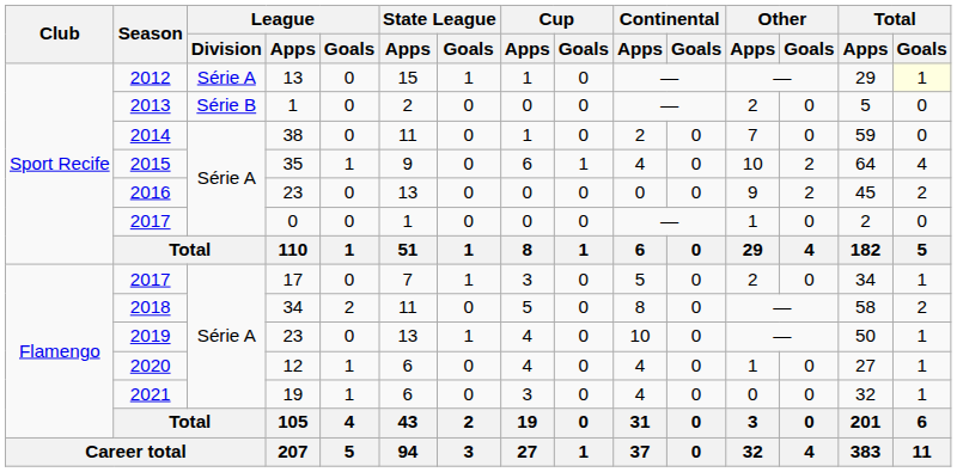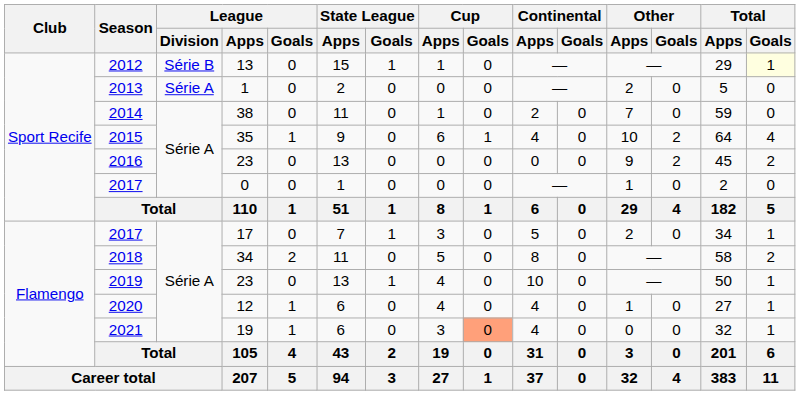 <table class="wikitable" style="text-align: center;">
 <tr>
 <th rowspan="2">Club</th>
 <th rowspan="2">Season</th>
 <th colspan="3">League</th>
 <th colspan="2">State League</th>
 <th colspan="2">Cup</th>
 <th colspan="2">Continental</th>
 <th colspan="2">Other</th>
 <th colspan="2">Total</th>
 </tr>
 <tr>
 <th>Division</th>
 <th>Apps</th>
 <th>Goals</th>
 <th>Apps</th>
 <th>Goals</th>
 <th>Apps</th>
 <th>Goals</th>
 <th>Apps</th>
 <th>Goals</th>
 <th>Apps</th>
 <th>Goals</th>
 <th>Apps</th>
 <th>Goals</th>
 </tr>
 <tr>
 <td rowspan="7" valign="center"><a href='#'>Sport Recife</a></td>
 <td><a href='#'>2012</a></td>
-<td valign="center"><a href='#'>Série A</a></td>
+<td valign="center"><a href='#'>Série B</a></td>
 <td>13</td>
 <td>0</td>
 <td>15</td>
 <td>1</td>
 <td>1</td>
 <td>0</td>
 <td colspan="2">—</td>
 <td colspan="2">—</td>
 <td>29</td>
 <td style="background: lightyellow;">1</td>
 </tr>
 <tr>
 <td><a href='#'>2013</a></td>
-<td valign="center"><a href='#'>Série B</a></td>
+<td valign="center"><a href='#'>Série A</a></td>
 <td>1</td>
 <td>0</td>
 <td>2</td>
 <td>0</td>
 <td>0</td>
 <td>0</td>
 <td colspan="2">—</td>
 <td>2</td>
 <td>0</td>
 <td>5</td>
 <td>0</td>
 </tr>
 <tr>
 <td><a href='#'>2014</a></td>
 <td rowspan="4" valign="center">Série A</td>
 <td>38</td>
 <td>0</td>
 <td>11</td>
 <td>0</td>
 <td>1</td>
 <td>0</td>
 <td>2</td>
 <td>0</td>
 <td>7</td>
 <td>0</td>
 <td>59</td>
 <td>0</td>
 </tr>
 <tr>
 <td><a href='#'>2015</a></td>
 <td>35</td>
 <td>1</td>
 <td>9</td>
 <td>0</td>
 <td>6</td>
 <td>1</td>
 <td>4</td>
 <td>0</td>
 <td>10</td>
 <td>2</td>
 <td>64</td>
 <td>4</td>
 </tr>
 <tr>
 <td><a href='#'>2016</a></td>
 <td>23</td>
 <td>0</td>
 <td>13</td>
 <td>0</td>
 <td>0</td>
 <td>0</td>
 <td>0</td>
 <td>0</td>
 <td>9</td>
 <td>2</td>
 <td>45</td>
 <td>2</td>
 </tr>
 <tr>
 <td><a href='#'>2017</a></td>
 <td>0</td>
 <td>0</td>
 <td>1</td>
 <td>0</td>
 <td>0</td>
 <td>0</td>
 <td colspan="2">—</td>
 <td>1</td>
 <td>0</td>
 <td>2</td>
 <td>0</td>
 </tr>
 <tr>
 <th colspan="2"><strong>Total</strong></th>
 <th>110</th>
 <th>1</th>
 <th>51</th>
 <th>1</th>
 <th>8</th>
 <th>1</th>
 <th>6</th>
 <th>0</th>
 <th>29</th>
 <th>4</th>
 <th>182</th>
 <th>5</th>
 </tr>
 <tr>
 <td rowspan="6" valign="center"><a href='#'>Flamengo</a></td>
 <td><a href='#'>2017</a></td>
 <td rowspan="5">Série A</td>
 <td>17</td>
 <td>0</td>
 <td>7</td>
 <td>1</td>
 <td>3</td>
 <td>0</td>
 <td>5</td>
 <td>0</td>
 <td>2</td>
 <td>0</td>
 <td>34</td>
 <td>1</td>
 </tr>
 <tr>
 <td><a href='#'>2018</a></td>
 <td>34</td>
 <td>2</td>
 <td>11</td>
 <td>0</td>
 <td>5</td>
 <td>0</td>
 <td>8</td>
 <td>0</td>
 <td colspan="2">—</td>
 <td>58</td>
 <td>2</td>
 </tr>
 <tr>
 <td><a href='#'>2019</a></td>
 <td>23</td>
 <td>0</td>
 <td>13</td>
 <td>1</td>
 <td>4</td>
 <td>0</td>
 <td>10</td>
 <td>0</td>
 <td colspan="2">—</td>
 <td>50</td>
 <td>1</td>
 </tr>
 <tr>
 <td><a href='#'>2020</a></td>
 <td>12</td>
 <td>1</td>
 <td>6</td>
 <td>0</td>
 <td>4</td>
 <td>0</td>
 <td>4</td>
 <td>0</td>
 <td>1</td>
 <td>0</td>
 <td>27</td>
 <td>1</td>
 </tr>
 <tr>
 <td><a href='#'>2021</a></td>
 <td>19</td>
 <td>1</td>
 <td>6</td>
 <td>0</td>
 <td>3</td>
-<td>0</td>
+<td style="background: lightsalmon;">0</td>
 <td>4</td>
 <td>0</td>
 <td>0</td>
 <td>0</td>
 <td>32</td>
 <td>1</td>
 </tr>
 <tr>
 <th colspan="2"><strong>Total</strong></th>
 <th>105</th>
 <th>4</th>
 <th>43</th>
 <th>2</th>
 <th>19</th>
 <th>0</th>
 <th>31</th>
 <th>0</th>
 <th>3</th>
 <th>0</th>
 <th>201</th>
 <th>6</th>
 </tr>
 <tr>
 <th colspan="3"><strong>Career total</strong></th>
 <th>207</th>
 <th>5</th>
 <th>94</th>
 <th>3</th>
 <th>27</th>
 <th>1</th>
 <th>37</th>
 <th>0</th>
 <th>32</th>
 <th>4</th>
 <th>383</th>
 <th>11</th>
 </tr>
 </table>
